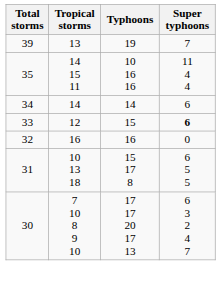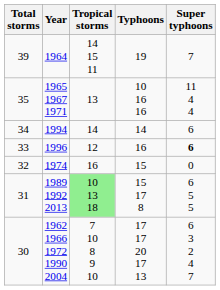 <table class="wikitable" style="width:300px; text-align:center; margin:0 1em; float:right; clear:right">
 <tr>
 <th>Total<br>storms</th>
+<th>Year</th>
 <th>Tropical<br>storms</th>
 <th>Typhoons</th>
 <th>Super<br>typhoons</th>
 </tr>
 <tr>
 <td>39</td>
-<td>13</td>
+<td><a href='#'>1964</a></td>
+<td>14<br>15<br>11</td>
 <td>19</td>
 <td>7</td>
 </tr>
 <tr>
 <td>35</td>
-<td>14<br>15<br>11</td>
+<td><a href='#'>1965</a><br><a href='#'>1967</a><br><a href='#'>1971</a></td>
+<td>13</td>
 <td>10<br>16<br>16</td>
 <td>11<br>4<br>4</td>
 </tr>
 <tr>
 <td>34</td>
+<td><a href='#'>1994</a></td>
 <td>14</td>
 <td>14</td>
 <td>6</td>
 </tr>
 <tr>
 <td>33</td>
+<td><a href='#'>1996</a></td>
 <td>12</td>
-<td>15</td>
+<td>16</td>
 <td><strong>6</strong></td>
 </tr>
 <tr>
 <td>32</td>
+<td><a href='#'>1974</a></td>
 <td>16</td>
-<td>16</td>
+<td>15</td>
 <td>0</td>
 </tr>
 <tr>
 <td>31</td>
-<td>10<br>13<br>18</td>
+<td><a href='#'>1989</a><br><a href='#'>1992</a><br><a href='#'>2013</a></td>
+<td style="background: lightgreen;">10<br>13<br>18</td>
 <td>15<br>17<br>8</td>
 <td>6<br>5<br>5</td>
 </tr>
 <tr>
 <td>30</td>
+<td><a href='#'>1962</a><br><a href='#'>1966</a><br><a href='#'>1972</a><br><a href='#'>1990</a><br><a href='#'>2004</a></td>
 <td>7<br>10<br>8<br>9<br>10<br></td>
 <td>17<br>17<br>20<br>17<br>13</td>
 <td>6<br>3<br>2<br>4<br>7</td>
 </tr>
 </table>
